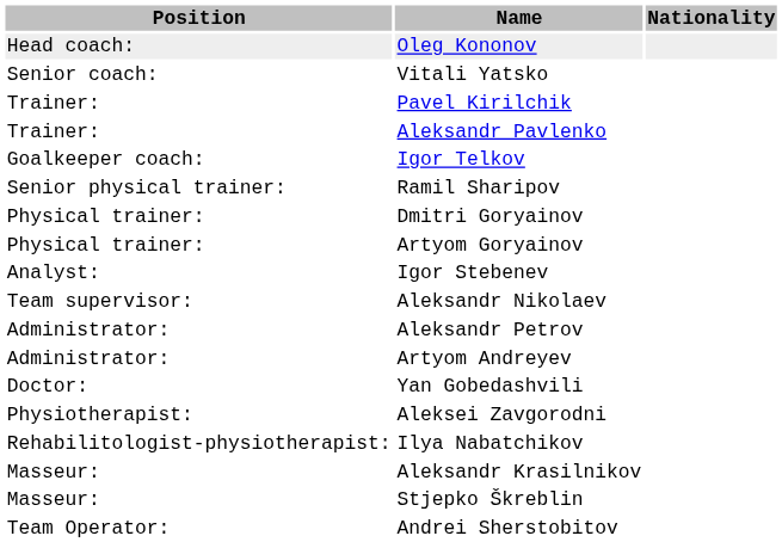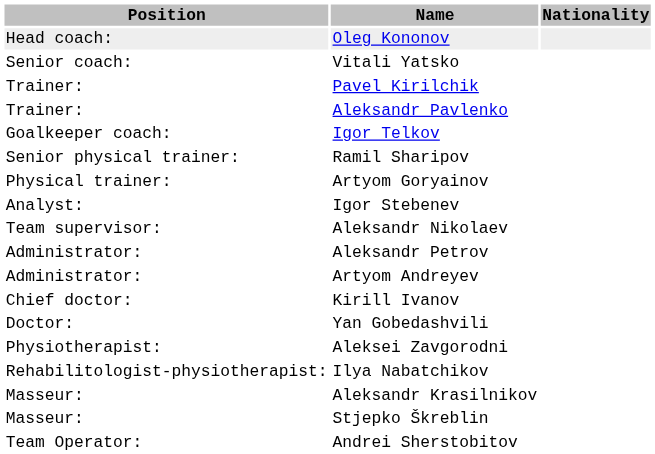 <table class="toccolours">
 <tr>
 <th bgcolor=silver>Position</th>
 <th bgcolor=silver>Name</th>
 <th bgcolor=silver>Nationality</th>
 </tr>
 <tr bgcolor=#eeeeee>
 <td>Head coach:</td>
 <td><a href='#'>Oleg Kononov</a></td>
 <td> </td>
 </tr>
 <tr>
 <td>Senior coach:</td>
 <td>Vitali Yatsko</td>
 <td> </td>
 </tr>
 <tr>
 <td>Trainer:</td>
 <td><a href='#'>Pavel Kirilchik</a></td>
 <td></td>
 </tr>
 <tr>
 <td>Trainer:</td>
 <td><a href='#'>Aleksandr Pavlenko</a></td>
 <td></td>
 </tr>
 <tr>
 <td>Goalkeeper coach:</td>
 <td><a href='#'>Igor Telkov</a></td>
 <td></td>
 </tr>
 <tr>
 <td>Senior physical trainer:</td>
 <td>Ramil Sharipov</td>
 <td></td>
 </tr>
 <tr>
 <td>Physical trainer:</td>
-<td>Dmitri Goryainov</td>
-<td></td>
-</tr>
-<tr>
-<td>Physical trainer:</td>
 <td>Artyom Goryainov</td>
 <td></td>
 </tr>
 <tr>
 <td>Analyst:</td>
 <td>Igor Stebenev</td>
 <td></td>
 </tr>
 <tr>
 <td>Team supervisor:</td>
 <td>Aleksandr Nikolaev</td>
 <td></td>
 </tr>
 <tr>
 <td>Administrator:</td>
 <td>Aleksandr Petrov</td>
 <td></td>
 </tr>
 <tr>
 <td>Administrator:</td>
 <td>Artyom Andreyev</td>
+<td></td>
+</tr>
+<tr>
+<td>Chief doctor:</td>
+<td>Kirill Ivanov</td>
 <td></td>
 </tr>
 <tr>
 <td>Doctor:</td>
 <td>Yan Gobedashvili</td>
 <td></td>
 </tr>
 <tr>
 <td>Physiotherapist:</td>
 <td>Aleksei Zavgorodni</td>
 <td></td>
 </tr>
 <tr>
 <td>Rehabilitologist-physiotherapist:</td>
 <td>Ilya Nabatchikov</td>
 <td></td>
 </tr>
 <tr>
 <td>Masseur:</td>
 <td>Aleksandr Krasilnikov</td>
 <td></td>
 </tr>
 <tr>
 <td>Masseur:</td>
 <td>Stjepko Škreblin</td>
 <td> </td>
 </tr>
 <tr>
 <td>Team Operator:</td>
 <td>Andrei Sherstobitov</td>
 <td></td>
 </tr>
 <tr>
 </tr>
 </table>
